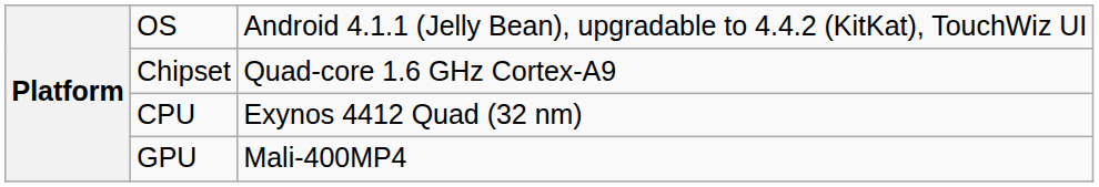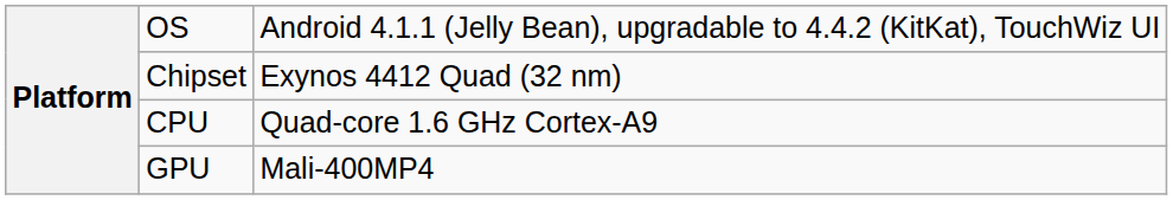 <table class="wikitable">
 <tr>
 <th rowspan="4">Platform</th>
 <td>OS</td>
 <td>Android 4.1.1 (Jelly Bean), upgradable to 4.4.2 (KitKat), TouchWiz UI</td>
 </tr>
 <tr>
 <td>Chipset</td>
-<td>Quad-core 1.6 GHz Cortex-A9</td>
+<td>Exynos 4412 Quad (32 nm)</td>
 </tr>
 <tr>
 <td>CPU</td>
-<td>Exynos 4412 Quad (32 nm)</td>
+<td>Quad-core 1.6 GHz Cortex-A9</td>
 </tr>
 <tr>
 <td>GPU</td>
 <td>Mali-400MP4</td>
 </tr>
 </table>
